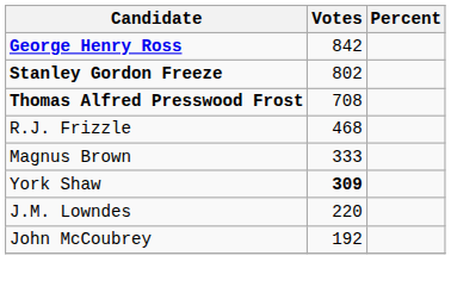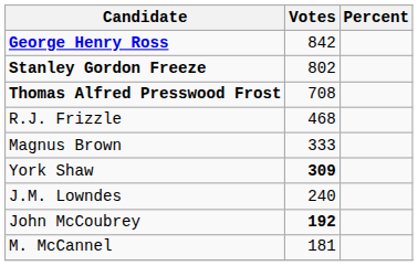 <table class="wikitable">
 <tr>
 <th>Candidate</th>
 <th>Votes</th>
 <th>Percent</th>
 </tr>
 <tr>
 <td style="font-weight:bold;"><a href='#'>George Henry Ross</a></td>
 <td style="text-align:right;">842</td>
 <td style="text-align:right;"></td>
 </tr>
 <tr>
 <td style="font-weight:bold;">Stanley Gordon Freeze</td>
 <td style="text-align:right;">802</td>
 <td style="text-align:right;"></td>
 </tr>
 <tr>
 <td style="font-weight:bold;">Thomas Alfred Presswood Frost</td>
 <td style="text-align:right;">708</td>
 <td style="text-align:right;"></td>
 </tr>
 <tr>
 <td>R.J. Frizzle</td>
 <td style="text-align:right;">468</td>
 <td style="text-align:right;"></td>
 </tr>
 <tr>
 <td>Magnus Brown</td>
 <td style="text-align:right;">333</td>
 <td style="text-align:right;"></td>
 </tr>
 <tr>
 <td>York Shaw</td>
 <td style="text-align:right;"><strong>309</strong></td>
 <td style="text-align:right;"></td>
 </tr>
 <tr>
 <td>J.M. Lowndes</td>
-<td style="text-align:right;">220</td>
+<td style="text-align:right;">240</td>
 <td style="text-align:right;"></td>
 </tr>
 <tr>
 <td>John McCoubrey</td>
-<td style="text-align:right;">192</td>
+<td style="text-align:right;"><strong>192</strong></td>
+<td style="text-align:right;"></td>
+</tr>
+<tr>
+<td>M. McCannel</td>
+<td style="text-align:right;">181</td>
 <td style="text-align:right;"></td>
 </tr>
 <tr>
 </tr>
 </table>
